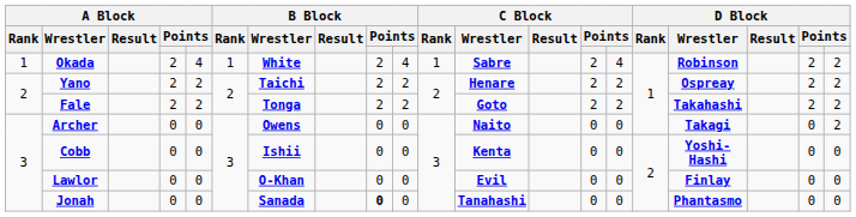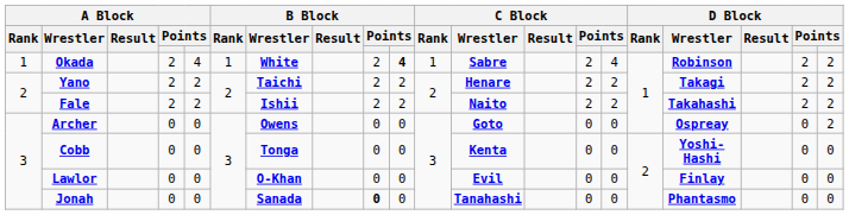 <table class="wikitable mw-collapsible mw-collapsed" plainrowheaders sortable" style="text-align: center">
 <tr>
 <th colspan="5">A Block</th>
 <th colspan="5">B Block</th>
 <th colspan="5">C Block</th>
 <th colspan="5">D Block</th>
 </tr>
 <tr>
 <th rowspan="2">Rank</th>
 <th rowspan="2">Wrestler</th>
 <th rowspan="2">Result</th>
 <th colspan="2">Points</th>
 <th rowspan="2">Rank</th>
 <th rowspan="2">Wrestler</th>
 <th rowspan="2">Result</th>
 <th colspan="2">Points</th>
 <th rowspan="2">Rank</th>
 <th rowspan="2">Wrestler</th>
 <th rowspan="2">Result</th>
 <th colspan="2">Points</th>
 <th rowspan="2">Rank</th>
 <th rowspan="2">Wrestler</th>
 <th rowspan="2">Result</th>
 <th colspan="2">Points</th>
 </tr>
 <tr>
 <th></th>
 <th></th>
 <th></th>
 <th></th>
 <th></th>
 <th></th>
 <th></th>
 <th></th>
 </tr>
 <tr>
 <td>1</td>
 <td><strong><a href='#'>Okada</a></strong></td>
 <td></td>
 <td>2</td>
 <td>4</td>
 <td>1</td>
 <td><strong><a href='#'>White</a></strong></td>
 <td></td>
 <td>2</td>
-<td>4</td>
+<td><strong>4</strong></td>
 <td>1</td>
 <td><strong><a href='#'>Sabre</a></strong></td>
 <td></td>
 <td>2</td>
 <td>4</td>
 <td rowspan="4">1</td>
 <td><strong><a href='#'>Robinson</a></strong></td>
 <td></td>
 <td>2</td>
 <td>2</td>
 </tr>
 <tr>
 <td rowspan="2">2</td>
 <td><strong><a href='#'>Yano</a></strong></td>
 <td></td>
 <td>2</td>
 <td>2</td>
 <td rowspan="2">2</td>
 <td><strong><a href='#'>Taichi</a></strong></td>
 <td></td>
 <td>2</td>
 <td>2</td>
 <td rowspan="2">2</td>
 <td><strong><a href='#'>Henare</a></strong></td>
 <td></td>
 <td>2</td>
 <td>2</td>
-<td><strong><a href='#'>Ospreay</a></strong></td>
+<td><strong><a href='#'>Takagi</a></strong></td>
 <td></td>
 <td>2</td>
 <td>2</td>
 </tr>
 <tr>
 <td><strong><a href='#'>Fale</a></strong></td>
 <td></td>
 <td>2</td>
 <td>2</td>
-<td><strong><a href='#'>Tonga</a></strong></td>
+<td><strong><a href='#'>Ishii</a></strong></td>
 <td></td>
 <td>2</td>
 <td>2</td>
-<td><strong><a href='#'>Goto</a></strong></td>
+<td><strong><a href='#'>Naito</a></strong></td>
 <td></td>
 <td>2</td>
 <td>2</td>
 <td><strong><a href='#'>Takahashi</a></strong></td>
 <td></td>
 <td>2</td>
 <td>2</td>
 </tr>
 <tr>
 <td rowspan="4">3</td>
 <td><strong><a href='#'>Archer</a></strong></td>
 <td></td>
 <td>0</td>
 <td>0</td>
 <td rowspan="4">3</td>
 <td><strong><a href='#'>Owens</a></strong></td>
 <td></td>
 <td>0</td>
 <td>0</td>
 <td rowspan="4">3</td>
-<td><strong><a href='#'>Naito</a></strong></td>
+<td><strong><a href='#'>Goto</a></strong></td>
 <td></td>
 <td>0</td>
 <td>0</td>
-<td><strong><a href='#'>Takagi</a></strong></td>
+<td><strong><a href='#'>Ospreay</a></strong></td>
 <td></td>
 <td>0</td>
 <td>2</td>
 </tr>
 <tr>
 <td><a href='#'><strong>Cobb</strong></a></td>
 <td></td>
 <td>0</td>
 <td>0</td>
-<td><strong><a href='#'>Ishii</a></strong></td>
+<td><strong><a href='#'>Tonga</a></strong></td>
 <td></td>
 <td>0</td>
 <td>0</td>
 <td><a href='#'><strong>Kenta</strong></a></td>
 <td></td>
 <td>0</td>
 <td>0</td>
 <td rowspan="3">2</td>
 <td><strong><a href='#'>Yoshi-Hashi</a></strong></td>
 <td></td>
 <td>0</td>
 <td>0</td>
 </tr>
 <tr>
 <td><strong><a href='#'>Lawlor</a></strong></td>
 <td></td>
 <td>0</td>
 <td>0</td>
 <td><strong><a href='#'>O-Khan</a></strong></td>
 <td></td>
 <td>0</td>
 <td>0</td>
 <td><a href='#'><strong>Evil</strong></a></td>
 <td></td>
 <td>0</td>
 <td>0</td>
 <td><strong><a href='#'>Finlay</a></strong></td>
 <td></td>
 <td>0</td>
 <td>0</td>
 </tr>
 <tr>
 <td><a href='#'><strong>Jonah</strong></a></td>
 <td></td>
 <td>0</td>
 <td>0</td>
 <td><a href='#'><strong>Sanada</strong></a></td>
 <td></td>
 <td><strong>0</strong></td>
 <td>0</td>
 <td><a href='#'><strong>Tanahashi</strong></a></td>
 <td></td>
 <td>0</td>
 <td>0</td>
 <td><a href='#'><strong>Phantasmo</strong></a></td>
 <td></td>
 <td>0</td>
 <td>0</td>
 </tr>
 </table>
